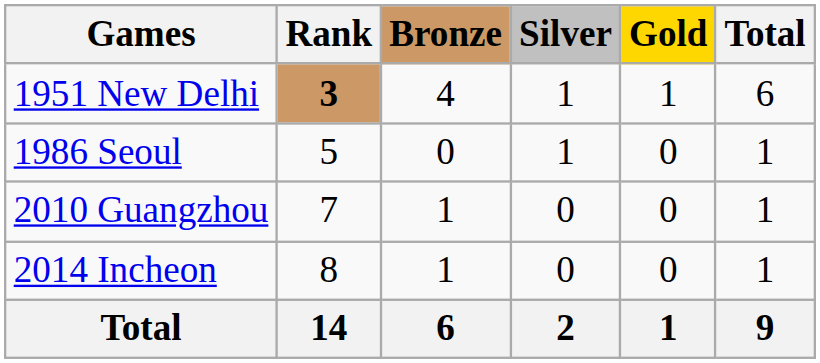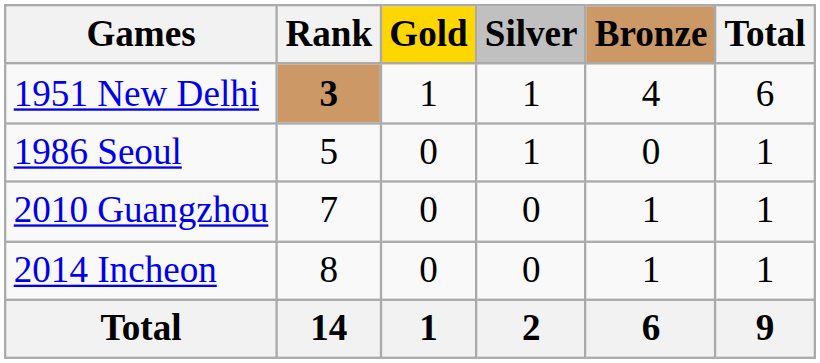 <table class="wikitable sortable" style="text-align:center">
 <tr>
 <th>Games</th>
 <th>Rank</th>
+<th style="background-color:gold;">Gold</th>
+<th style="background-color:silver;">Silver</th>
 <th style="background-color:#c96;">Bronze</th>
-<th style="background-color:silver;">Silver</th>
-<th style="background-color:gold;">Gold</th>
 <th>Total</th>
 </tr>
 <tr>
 <td align=left><a href='#'>1951 New Delhi</a></td>
 <td bgcolor=#c96><strong>3</strong></td>
-<td>4</td>
 <td>1</td>
 <td>1</td>
+<td>4</td>
 <td>6</td>
 </tr>
 <tr>
 <td align=left><a href='#'>1986 Seoul</a></td>
 <td>5</td>
 <td>0</td>
 <td>1</td>
 <td>0</td>
 <td>1</td>
 </tr>
 <tr>
 <td align=left><a href='#'>2010 Guangzhou</a></td>
 <td>7</td>
-<td>1</td>
 <td>0</td>
 <td>0</td>
+<td>1</td>
 <td>1</td>
 </tr>
 <tr>
 <td align=left><a href='#'>2014 Incheon</a></td>
 <td>8</td>
-<td>1</td>
 <td>0</td>
 <td>0</td>
+<td>1</td>
 <td>1</td>
 </tr>
 <tr>
 <th>Total</th>
 <th>14</th>
+<th>1</th>
+<th>2</th>
 <th>6</th>
-<th>2</th>
-<th>1</th>
 <th>9</th>
 </tr>
 </table>
